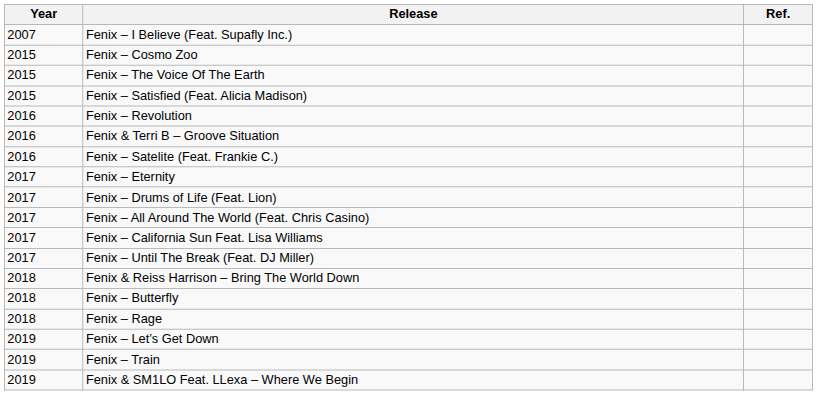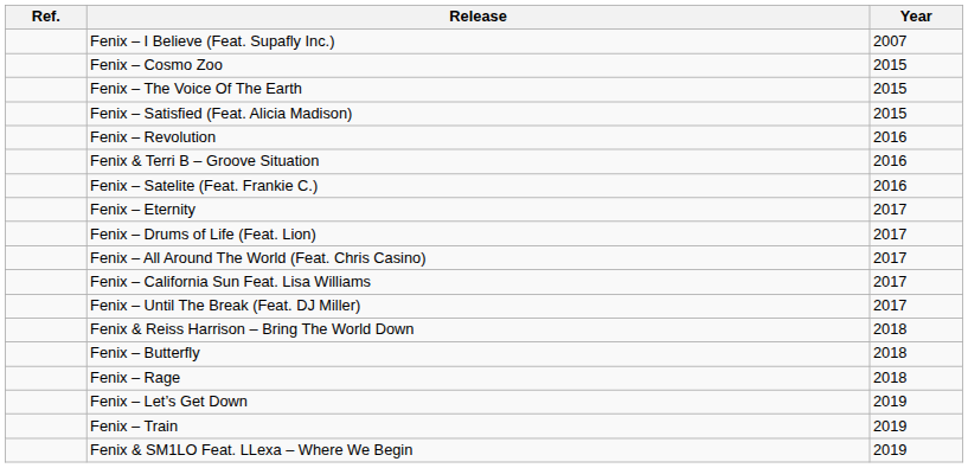 <table class="wikitable" style="width: 80%;">
 <tr>
+<th>Ref.</th>
+<th>Release</th>
 <th>Year</th>
-<th>Release</th>
-<th>Ref.</th>
 </tr>
 <tr>
+<td></td>
+<td>Fenix – I Believe (Feat. Supafly Inc.)</td>
 <td>2007</td>
-<td>Fenix – I Believe (Feat. Supafly Inc.)</td>
-<td></td>
 </tr>
 <tr>
+<td></td>
+<td>Fenix – Cosmo Zoo</td>
 <td>2015</td>
-<td>Fenix – Cosmo Zoo</td>
-<td></td>
 </tr>
 <tr>
+<td></td>
+<td>Fenix – The Voice Of The Earth</td>
 <td>2015</td>
-<td>Fenix – The Voice Of The Earth</td>
-<td></td>
 </tr>
 <tr>
+<td></td>
+<td>Fenix – Satisfied (Feat. Alicia Madison)</td>
 <td>2015</td>
-<td>Fenix – Satisfied (Feat. Alicia Madison)</td>
-<td></td>
 </tr>
 <tr>
+<td></td>
+<td>Fenix – Revolution</td>
 <td>2016</td>
-<td>Fenix – Revolution</td>
-<td></td>
 </tr>
 <tr>
+<td></td>
+<td>Fenix & Terri B – Groove Situation</td>
 <td>2016</td>
-<td>Fenix & Terri B – Groove Situation</td>
-<td></td>
 </tr>
 <tr>
+<td></td>
+<td>Fenix – Satelite (Feat. Frankie C.)</td>
 <td>2016</td>
-<td>Fenix – Satelite (Feat. Frankie C.)</td>
-<td></td>
 </tr>
 <tr>
+<td></td>
+<td>Fenix – Eternity</td>
 <td>2017</td>
-<td>Fenix – Eternity</td>
-<td></td>
 </tr>
 <tr>
+<td></td>
+<td>Fenix – Drums of Life (Feat. Lion)</td>
 <td>2017</td>
-<td>Fenix – Drums of Life (Feat. Lion)</td>
-<td></td>
 </tr>
 <tr>
+<td></td>
+<td>Fenix – All Around The World (Feat. Chris Casino)</td>
 <td>2017</td>
-<td>Fenix – All Around The World (Feat. Chris Casino)</td>
-<td></td>
 </tr>
 <tr>
+<td></td>
+<td>Fenix – California Sun Feat.  Lisa Williams</td>
 <td>2017</td>
-<td>Fenix – California Sun Feat.  Lisa Williams</td>
-<td></td>
 </tr>
 <tr>
+<td></td>
+<td>Fenix – Until The Break (Feat. DJ Miller)</td>
 <td>2017</td>
-<td>Fenix – Until The Break (Feat. DJ Miller)</td>
-<td></td>
 </tr>
 <tr>
+<td></td>
+<td>Fenix & Reiss Harrison – Bring The World Down</td>
 <td>2018</td>
-<td>Fenix & Reiss Harrison – Bring The World Down</td>
-<td></td>
 </tr>
 <tr>
+<td></td>
+<td>Fenix – Butterfly</td>
 <td>2018</td>
-<td>Fenix – Butterfly</td>
-<td></td>
 </tr>
 <tr>
+<td></td>
+<td>Fenix – Rage</td>
 <td>2018</td>
-<td>Fenix – Rage</td>
-<td></td>
 </tr>
 <tr>
+<td></td>
+<td>Fenix – Let’s Get Down</td>
 <td>2019</td>
-<td>Fenix – Let’s Get Down</td>
-<td></td>
 </tr>
 <tr>
+<td></td>
+<td>Fenix – Train</td>
 <td>2019</td>
-<td>Fenix – Train</td>
-<td></td>
 </tr>
 <tr>
+<td></td>
+<td>Fenix & SM1LO Feat. LLexa – Where We Begin</td>
 <td>2019</td>
-<td>Fenix & SM1LO Feat. LLexa – Where We Begin</td>
-<td></td>
 </tr>
 </table>
